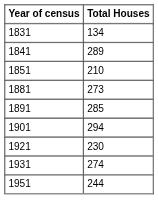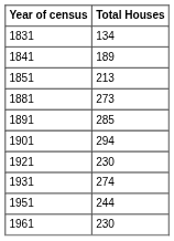 <table border="1" cellpadding="5" cellspacing="0" align="none">
 <tr>
 <th scope="col">Year of census</th>
 <th scope="col">Total Houses</th>
 </tr>
 <tr>
 <td>1831</td>
 <td>134</td>
 </tr>
 <tr>
 <td>1841</td>
-<td>289</td>
+<td>189</td>
 </tr>
 <tr>
 <td>1851</td>
-<td>210</td>
+<td>213</td>
 </tr>
 <tr>
 <td>1881</td>
 <td>273</td>
 </tr>
 <tr>
 <td>1891</td>
 <td>285</td>
 </tr>
 <tr>
 <td>1901</td>
 <td>294</td>
 </tr>
 <tr>
 <td>1921</td>
 <td>230</td>
 </tr>
 <tr>
 <td>1931</td>
 <td>274</td>
 </tr>
 <tr>
 <td>1951</td>
 <td>244</td>
 </tr>
 <tr>
+<td>1961</td>
+<td>230</td>
+</tr>
+<tr>
 </tr>
 </table>
